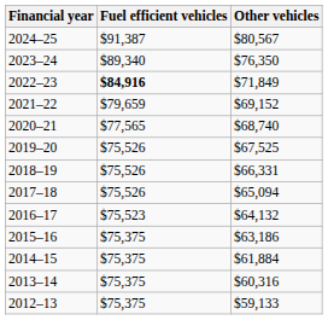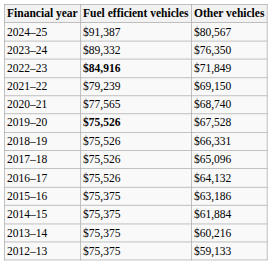 <table class="wikitable sortable">
 <tr>
 <th>Financial year</th>
 <th>Fuel efficient vehicles</th>
 <th>Other vehicles</th>
 </tr>
 <tr>
 <td>2024–25</td>
 <td>$91,387</td>
 <td>$80,567</td>
 </tr>
 <tr>
 <td>2023–24</td>
-<td>$89,340</td>
+<td>$89,332</td>
 <td>$76,350</td>
 </tr>
 <tr>
 <td>2022–23</td>
 <td><strong>$84,916</strong></td>
 <td>$71,849</td>
 </tr>
 <tr>
 <td>2021–22</td>
-<td>$79,659</td>
-<td>$69,152</td>
+<td>$79,239</td>
+<td>$69,150</td>
 </tr>
 <tr>
 <td>2020–21</td>
 <td>$77,565</td>
 <td>$68,740</td>
 </tr>
 <tr>
 <td>2019–20</td>
-<td>$75,526</td>
-<td>$67,525</td>
+<td><strong>$75,526</strong></td>
+<td>$67,528</td>
 </tr>
 <tr>
 <td>2018–19</td>
 <td>$75,526</td>
 <td>$66,331</td>
 </tr>
 <tr>
 <td>2017–18</td>
 <td>$75,526</td>
-<td>$65,094</td>
+<td>$65,096</td>
 </tr>
 <tr>
 <td>2016–17</td>
-<td>$75,523</td>
+<td>$75,526</td>
 <td>$64,132</td>
 </tr>
 <tr>
 <td>2015–16</td>
 <td>$75,375</td>
 <td>$63,186</td>
 </tr>
 <tr>
 <td>2014–15</td>
 <td>$75,375</td>
 <td>$61,884</td>
 </tr>
 <tr>
 <td>2013–14</td>
 <td>$75,375</td>
-<td>$60,316</td>
+<td>$60,216</td>
 </tr>
 <tr>
 <td>2012–13</td>
 <td>$75,375</td>
 <td>$59,133</td>
 </tr>
 </table>
